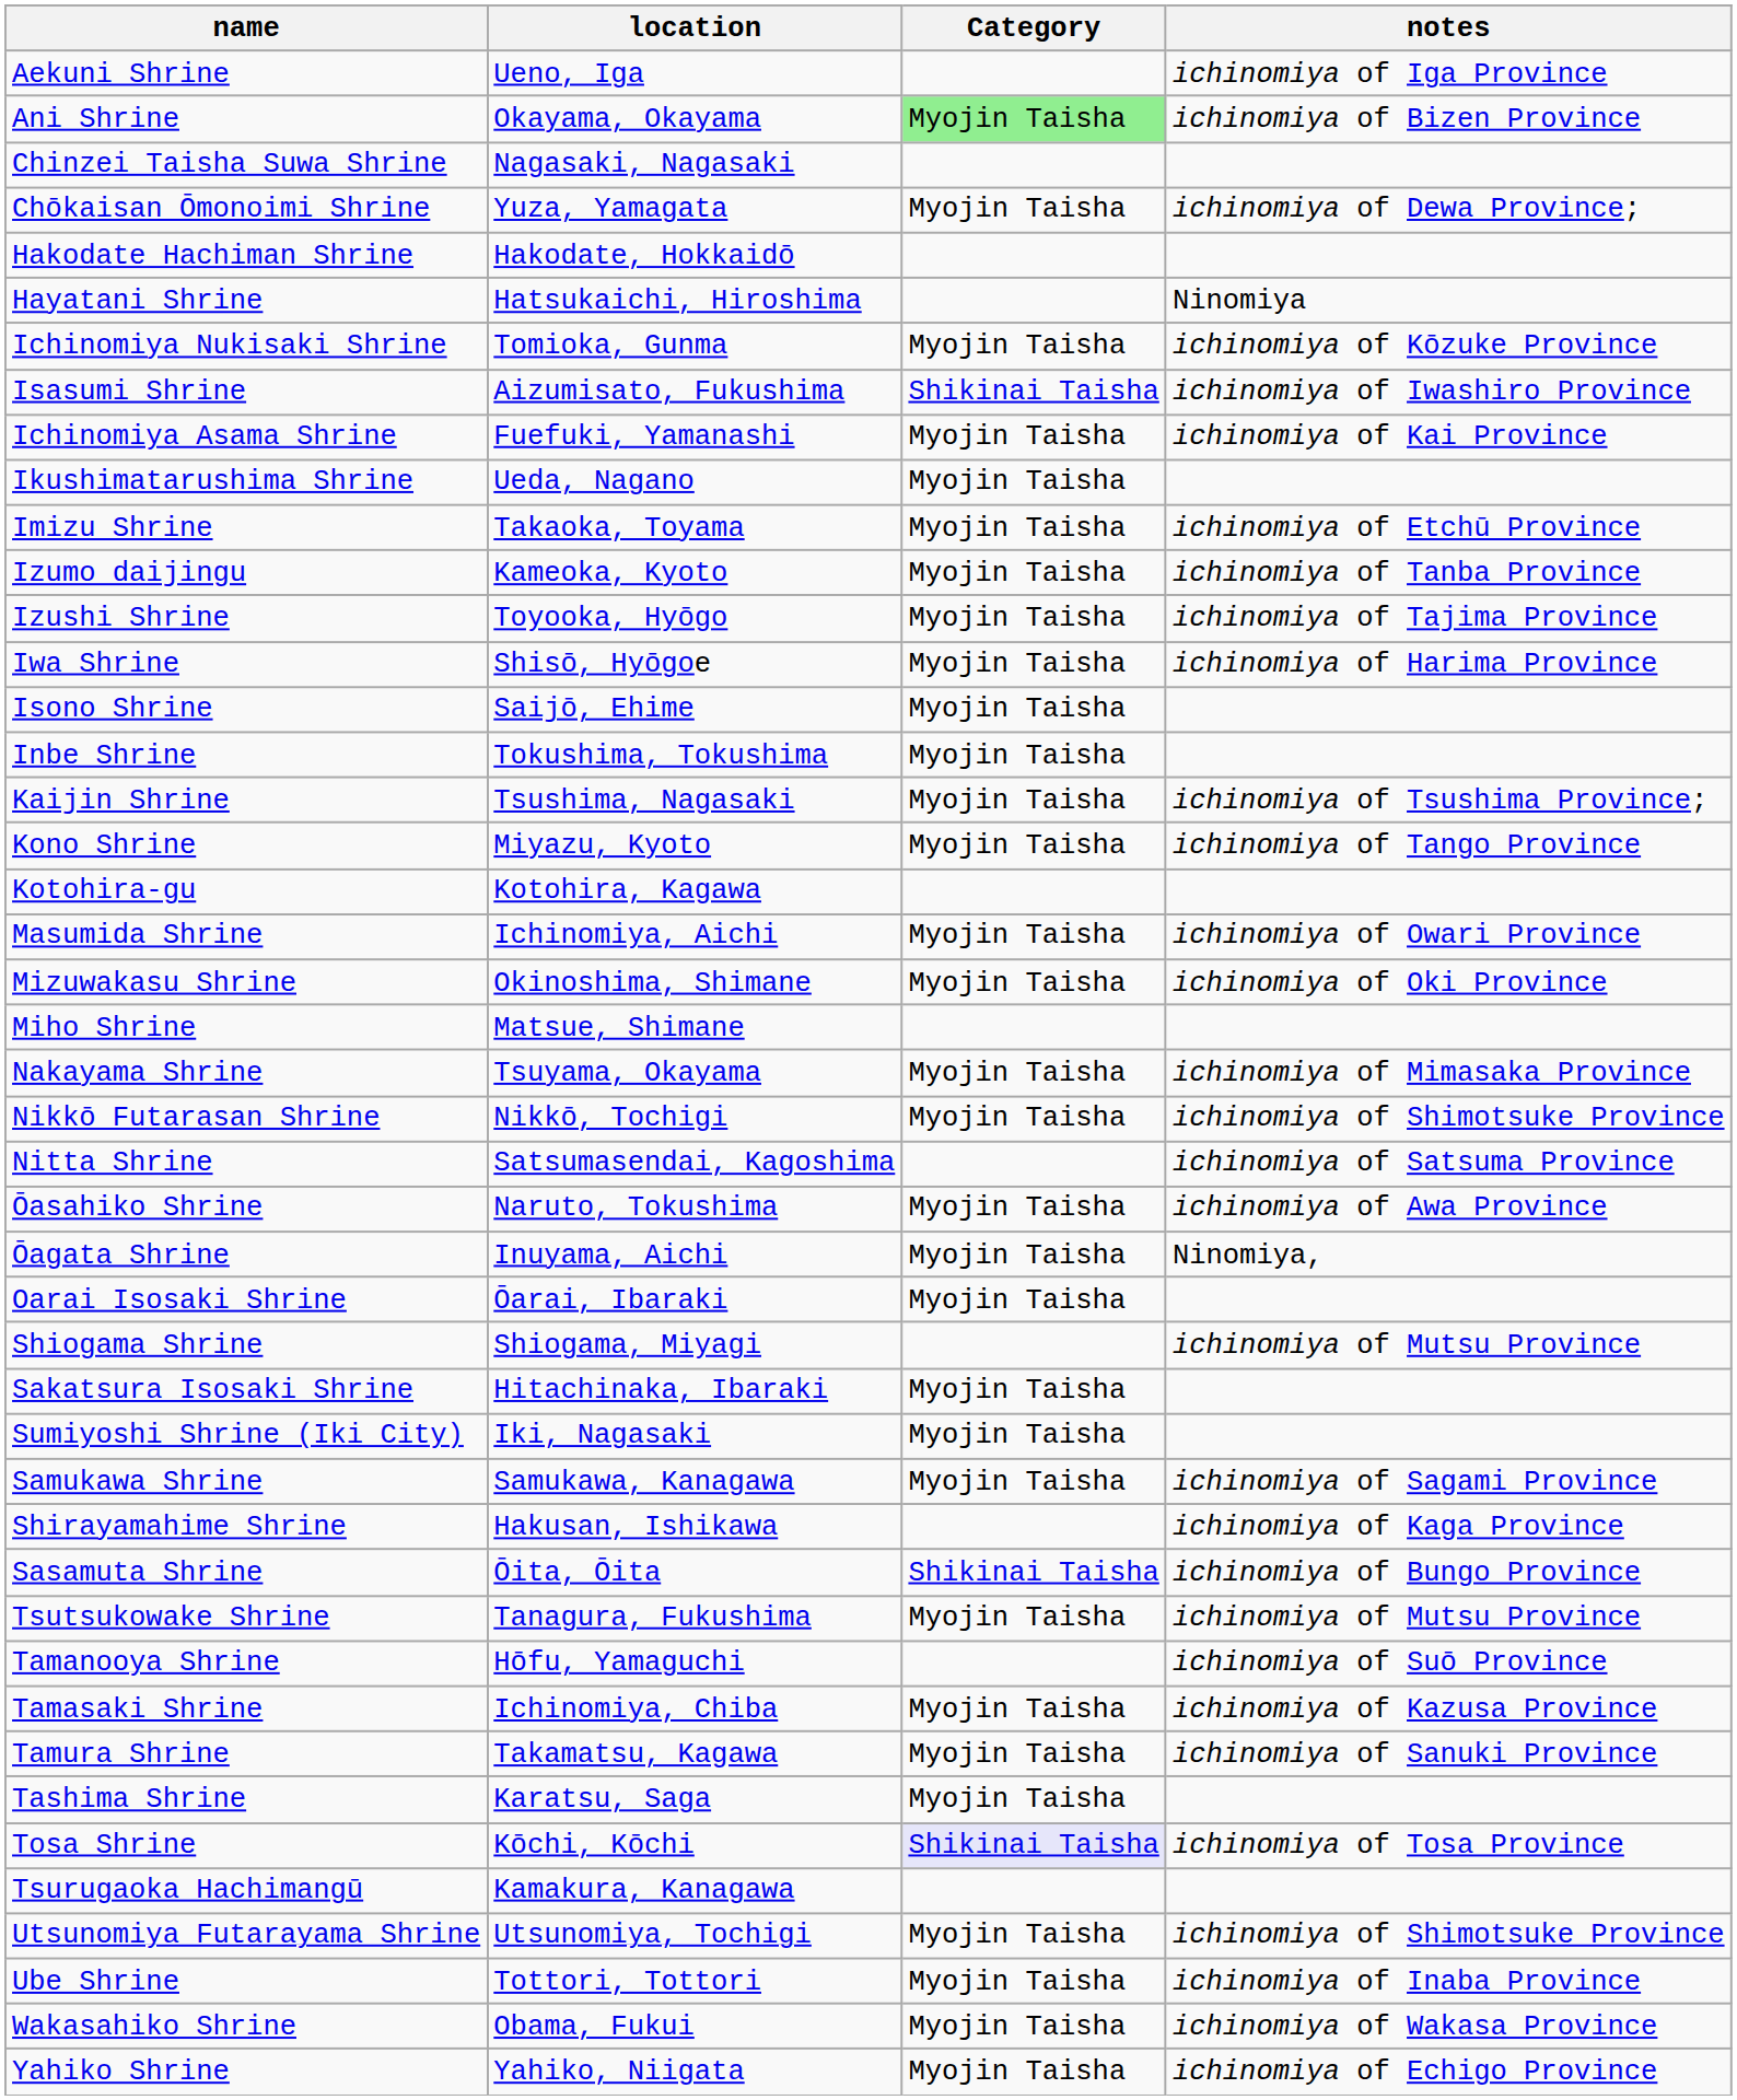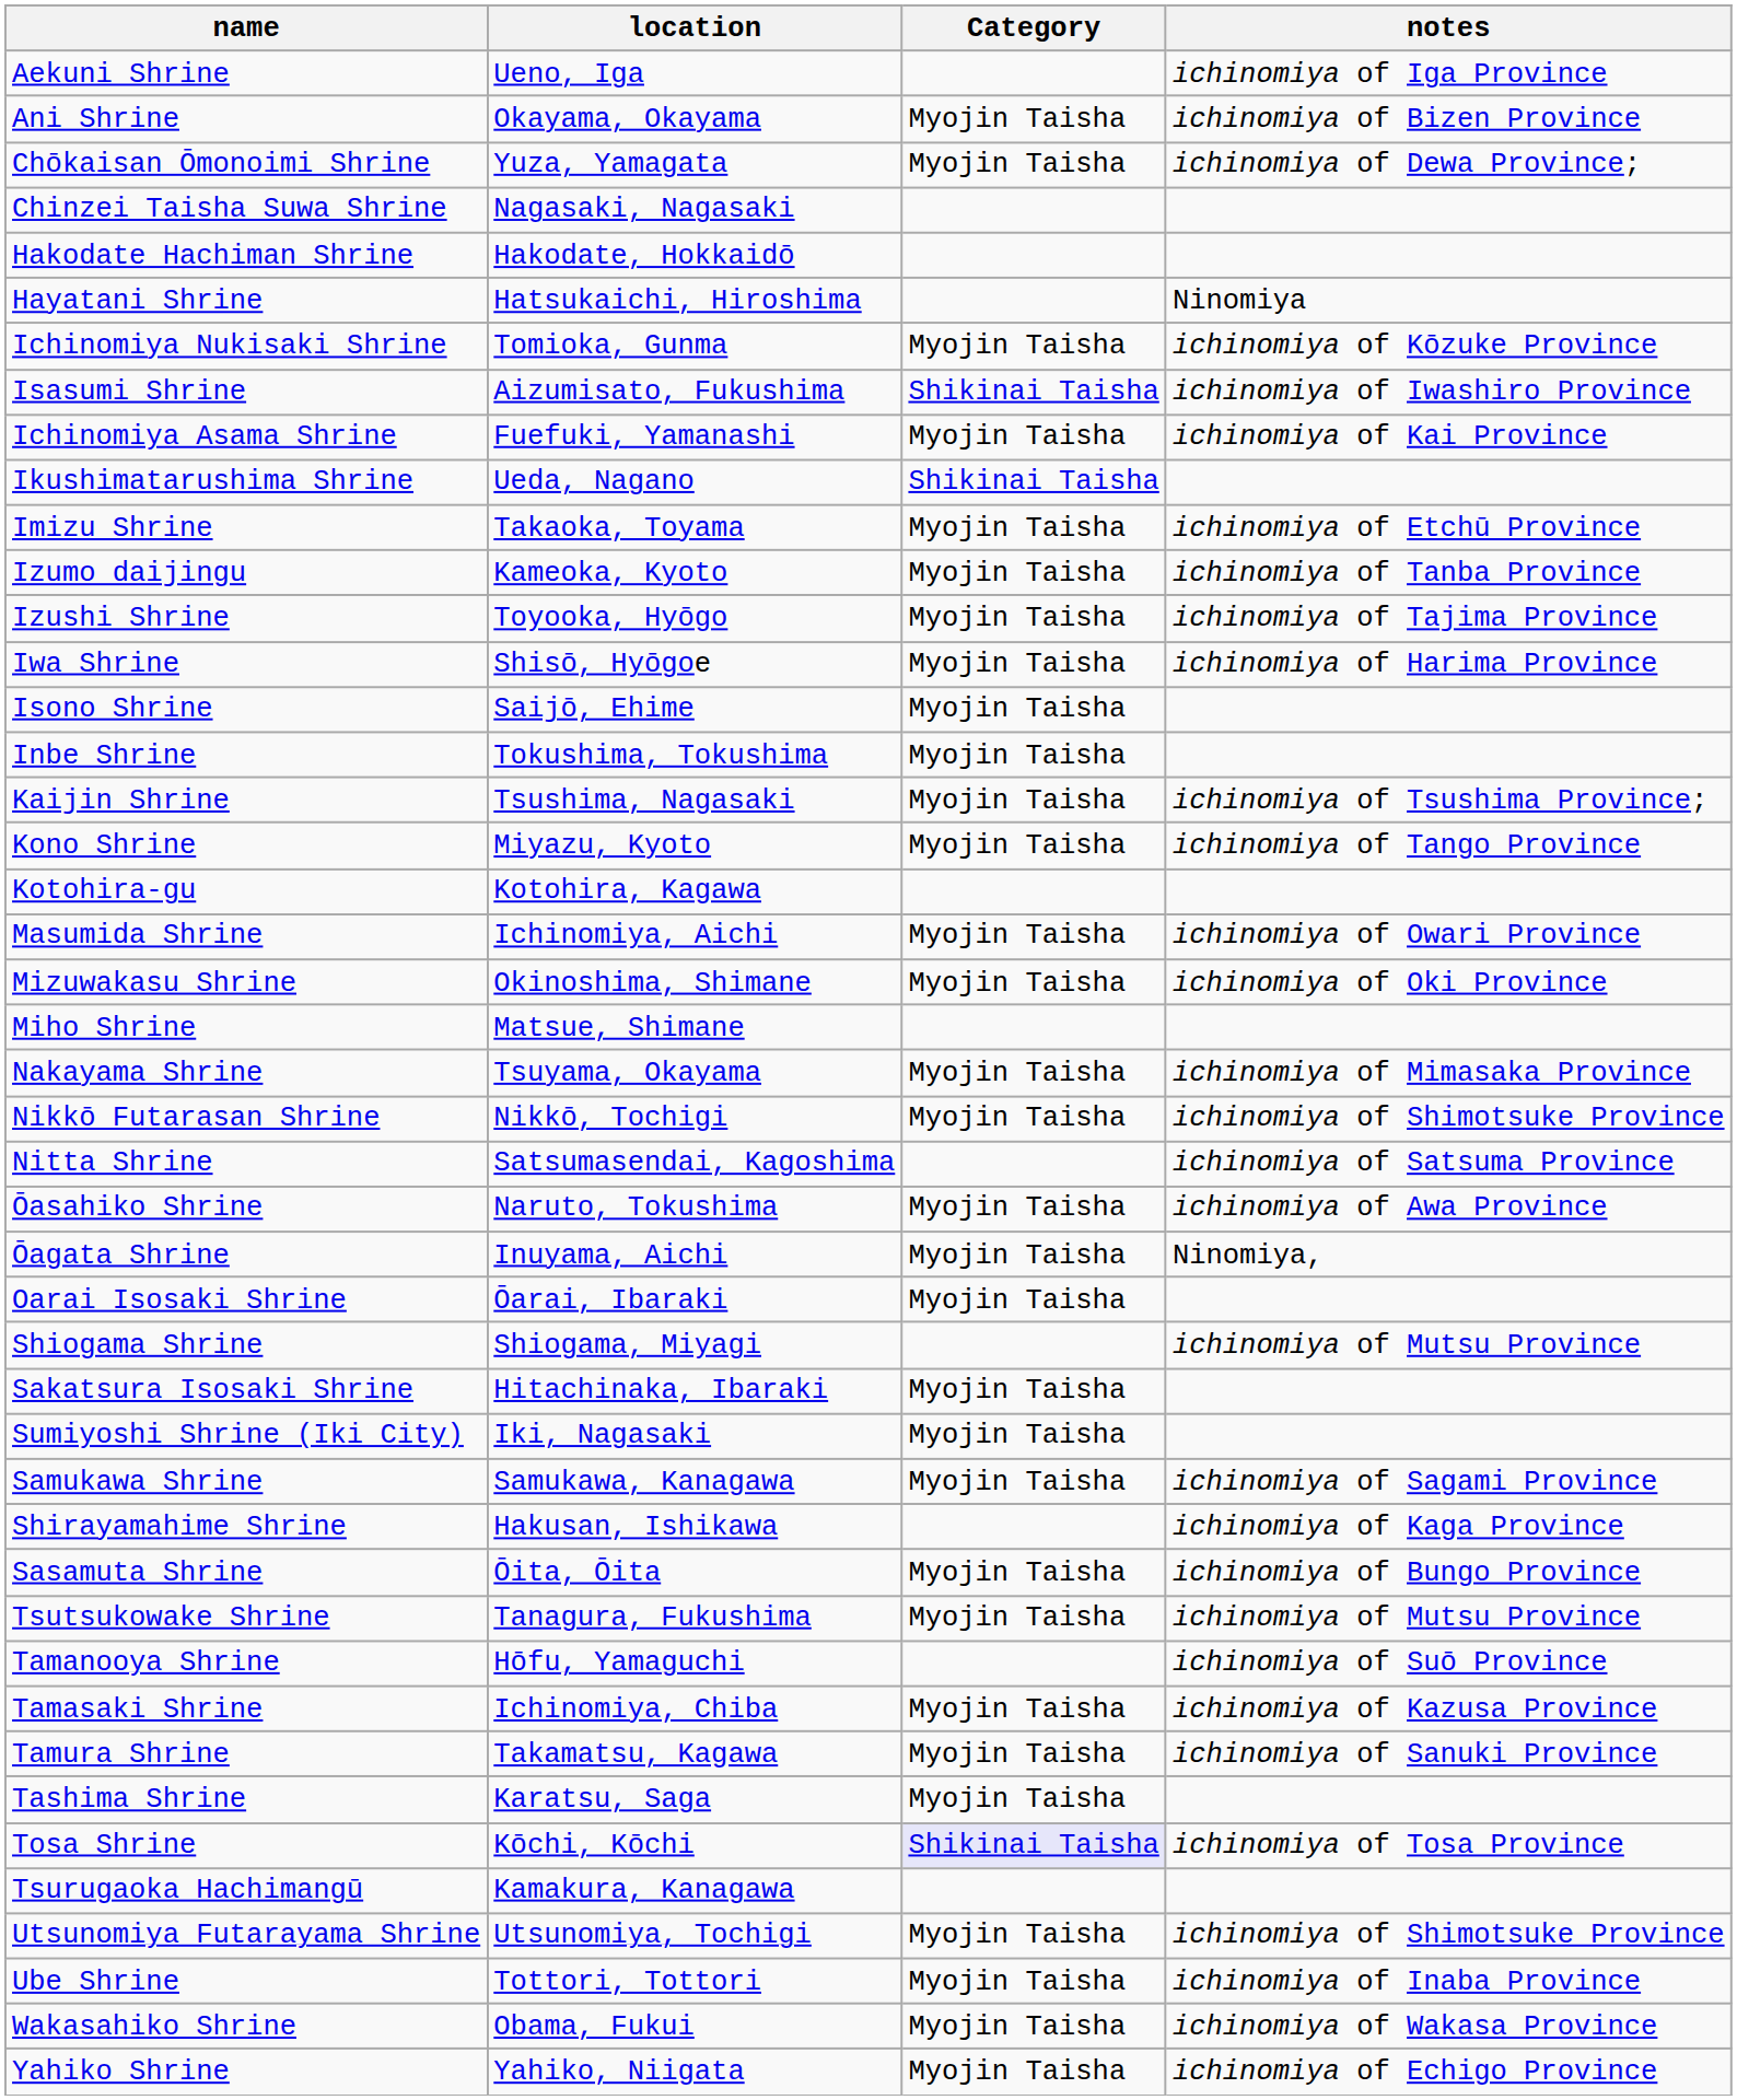 <table class="wikitable">
 <tr>
 <th>name</th>
 <th>location</th>
 <th>Category</th>
 <th>notes</th>
 </tr>
 <tr>
 <td><a href='#'>Aekuni Shrine</a></td>
 <td><a href='#'>Ueno, Iga</a></td>
 <td></td>
 <td><em>ichinomiya</em> of <a href='#'>Iga Province</a></td>
 </tr>
 <tr>
 <td><a href='#'>Ani Shrine</a></td>
 <td><a href='#'>Okayama, Okayama</a></td>
-<td style="background: lightgreen;">Myojin Taisha</td>
+<td>Myojin Taisha</td>
 <td><em>ichinomiya</em> of <a href='#'>Bizen Province</a></td>
+</tr>
+<tr>
+<td><a href='#'>Chōkaisan Ōmonoimi Shrine</a></td>
+<td><a href='#'>Yuza, Yamagata</a></td>
+<td>Myojin Taisha</td>
+<td><em>ichinomiya</em> of <a href='#'>Dewa Province</a>;</td>
 </tr>
 <tr>
 <td><a href='#'>Chinzei Taisha Suwa Shrine</a></td>
 <td><a href='#'>Nagasaki, Nagasaki</a></td>
 <td></td>
 <td></td>
-</tr>
-<tr>
-<td><a href='#'>Chōkaisan Ōmonoimi Shrine</a></td>
-<td><a href='#'>Yuza, Yamagata</a></td>
-<td>Myojin Taisha</td>
-<td><em>ichinomiya</em> of <a href='#'>Dewa Province</a>;</td>
 </tr>
 <tr>
 <td><a href='#'>Hakodate Hachiman Shrine</a></td>
 <td><a href='#'>Hakodate, Hokkaidō</a></td>
 <td></td>
 <td></td>
 </tr>
 <tr>
 <td><a href='#'>Hayatani Shrine</a></td>
 <td><a href='#'>Hatsukaichi, Hiroshima</a></td>
 <td></td>
 <td>Ninomiya</td>
 </tr>
 <tr>
 <td><a href='#'>Ichinomiya Nukisaki Shrine</a></td>
 <td><a href='#'>Tomioka, Gunma</a></td>
 <td>Myojin Taisha</td>
 <td><em>ichinomiya</em> of <a href='#'>Kōzuke Province</a></td>
 </tr>
 <tr>
 <td><a href='#'>Isasumi Shrine</a></td>
 <td><a href='#'>Aizumisato, Fukushima</a></td>
 <td><a href='#'>Shikinai Taisha</a></td>
 <td><em>ichinomiya</em> of <a href='#'>Iwashiro Province</a></td>
 </tr>
 <tr>
 <td><a href='#'>Ichinomiya Asama Shrine</a></td>
 <td><a href='#'>Fuefuki, Yamanashi</a></td>
 <td>Myojin Taisha</td>
 <td><em>ichinomiya</em> of <a href='#'>Kai Province</a></td>
 </tr>
 <tr>
 <td><a href='#'>Ikushimatarushima Shrine</a></td>
 <td><a href='#'>Ueda, Nagano</a></td>
-<td>Myojin Taisha</td>
+<td><a href='#'>Shikinai Taisha</a></td>
 <td></td>
 </tr>
 <tr>
 <td><a href='#'>Imizu Shrine</a></td>
 <td><a href='#'>Takaoka, Toyama</a></td>
 <td>Myojin Taisha</td>
 <td><em>ichinomiya</em> of <a href='#'>Etchū Province</a></td>
 </tr>
 <tr>
 <td><a href='#'>Izumo daijingu</a></td>
 <td><a href='#'>Kameoka, Kyoto</a></td>
 <td>Myojin Taisha</td>
 <td><em>ichinomiya</em> of <a href='#'>Tanba Province</a></td>
 </tr>
 <tr>
 <td><a href='#'>Izushi Shrine</a></td>
 <td><a href='#'>Toyooka, Hyōgo</a></td>
 <td>Myojin Taisha</td>
 <td><em>ichinomiya</em> of <a href='#'>Tajima Province</a></td>
 </tr>
 <tr>
 <td><a href='#'>Iwa Shrine</a></td>
 <td><a href='#'>Shisō, Hyōgo</a>e</td>
 <td>Myojin Taisha</td>
 <td><em>ichinomiya</em> of <a href='#'>Harima Province</a></td>
 </tr>
 <tr>
 <td><a href='#'>Isono Shrine</a></td>
 <td><a href='#'>Saijō, Ehime</a></td>
 <td>Myojin Taisha</td>
 <td></td>
 </tr>
 <tr>
 <td><a href='#'>Inbe Shrine</a></td>
 <td><a href='#'>Tokushima, Tokushima</a></td>
 <td>Myojin Taisha</td>
 <td></td>
 </tr>
 <tr>
 <td><a href='#'>Kaijin Shrine</a></td>
 <td><a href='#'>Tsushima, Nagasaki</a></td>
 <td>Myojin Taisha</td>
 <td><em>ichinomiya</em> of <a href='#'>Tsushima Province</a>;</td>
 </tr>
 <tr>
 <td><a href='#'>Kono Shrine</a></td>
 <td><a href='#'>Miyazu, Kyoto</a></td>
 <td>Myojin Taisha</td>
 <td><em>ichinomiya</em> of <a href='#'>Tango Province</a></td>
 </tr>
 <tr>
 <td><a href='#'>Kotohira-gu</a></td>
 <td><a href='#'>Kotohira, Kagawa</a></td>
 <td></td>
 <td></td>
 </tr>
 <tr>
 <td><a href='#'>Masumida Shrine</a></td>
 <td><a href='#'>Ichinomiya, Aichi</a></td>
 <td>Myojin Taisha</td>
 <td><em>ichinomiya</em> of <a href='#'>Owari Province</a></td>
 </tr>
 <tr>
 <td><a href='#'>Mizuwakasu Shrine</a></td>
 <td><a href='#'>Okinoshima, Shimane</a></td>
 <td>Myojin Taisha</td>
 <td><em>ichinomiya</em> of <a href='#'>Oki Province</a></td>
 </tr>
 <tr>
 <td><a href='#'>Miho Shrine</a></td>
 <td><a href='#'>Matsue, Shimane</a></td>
 <td></td>
 <td></td>
 </tr>
 <tr>
 <td><a href='#'>Nakayama Shrine</a></td>
 <td><a href='#'>Tsuyama, Okayama</a></td>
 <td>Myojin Taisha</td>
 <td><em>ichinomiya</em> of <a href='#'>Mimasaka Province</a></td>
 </tr>
 <tr>
 <td><a href='#'>Nikkō Futarasan Shrine</a></td>
 <td><a href='#'>Nikkō, Tochigi</a></td>
 <td>Myojin Taisha</td>
 <td><em>ichinomiya</em> of <a href='#'>Shimotsuke Province</a></td>
 </tr>
 <tr>
 <td><a href='#'>Nitta Shrine</a></td>
 <td><a href='#'>Satsumasendai, Kagoshima</a></td>
 <td></td>
 <td><em>ichinomiya</em> of <a href='#'>Satsuma Province</a></td>
 </tr>
 <tr>
 <td><a href='#'>Ōasahiko Shrine</a></td>
 <td><a href='#'>Naruto, Tokushima</a></td>
 <td>Myojin Taisha</td>
 <td><em>ichinomiya</em> of <a href='#'>Awa Province</a></td>
 </tr>
 <tr>
 <td><a href='#'>Ōagata Shrine</a></td>
 <td><a href='#'>Inuyama, Aichi</a></td>
 <td>Myojin Taisha</td>
 <td>Ninomiya,</td>
 </tr>
 <tr>
 <td><a href='#'>Oarai Isosaki Shrine</a></td>
 <td><a href='#'>Ōarai, Ibaraki</a></td>
 <td>Myojin Taisha</td>
 <td></td>
 </tr>
 <tr>
 <td><a href='#'>Shiogama Shrine</a></td>
 <td><a href='#'>Shiogama, Miyagi</a></td>
 <td></td>
 <td><em>ichinomiya</em> of <a href='#'>Mutsu Province</a></td>
 </tr>
 <tr>
 <td><a href='#'>Sakatsura Isosaki Shrine</a></td>
 <td><a href='#'>Hitachinaka, Ibaraki</a></td>
 <td>Myojin Taisha</td>
 <td></td>
 </tr>
 <tr>
 <td><a href='#'>Sumiyoshi Shrine (Iki City)</a></td>
 <td><a href='#'>Iki, Nagasaki</a></td>
 <td>Myojin Taisha</td>
 <td></td>
 </tr>
 <tr>
 <td><a href='#'>Samukawa Shrine</a></td>
 <td><a href='#'>Samukawa, Kanagawa</a></td>
 <td>Myojin Taisha</td>
 <td><em>ichinomiya</em> of <a href='#'>Sagami Province</a></td>
 </tr>
 <tr>
 <td><a href='#'>Shirayamahime Shrine</a></td>
 <td><a href='#'>Hakusan, Ishikawa</a></td>
 <td></td>
 <td><em>ichinomiya</em> of <a href='#'>Kaga Province</a></td>
 </tr>
 <tr>
 <td><a href='#'>Sasamuta Shrine</a></td>
 <td><a href='#'>Ōita, Ōita</a></td>
-<td><a href='#'>Shikinai Taisha</a></td>
+<td>Myojin Taisha</td>
 <td><em>ichinomiya</em> of <a href='#'>Bungo Province</a></td>
 </tr>
 <tr>
 <td><a href='#'>Tsutsukowake Shrine</a></td>
 <td><a href='#'>Tanagura, Fukushima</a></td>
 <td>Myojin Taisha</td>
 <td><em>ichinomiya</em> of <a href='#'>Mutsu Province</a></td>
 </tr>
 <tr>
 <td><a href='#'>Tamanooya Shrine</a></td>
 <td><a href='#'>Hōfu, Yamaguchi</a></td>
 <td></td>
 <td><em>ichinomiya</em> of <a href='#'>Suō Province</a></td>
 </tr>
 <tr>
 <td><a href='#'>Tamasaki Shrine</a></td>
 <td><a href='#'>Ichinomiya, Chiba</a></td>
 <td>Myojin Taisha</td>
 <td><em>ichinomiya</em> of <a href='#'>Kazusa Province</a></td>
 </tr>
 <tr>
 <td><a href='#'>Tamura Shrine</a></td>
 <td><a href='#'>Takamatsu, Kagawa</a></td>
 <td>Myojin Taisha</td>
 <td><em>ichinomiya</em> of <a href='#'>Sanuki Province</a></td>
 </tr>
 <tr>
 <td><a href='#'>Tashima Shrine</a></td>
 <td><a href='#'>Karatsu, Saga</a></td>
 <td>Myojin Taisha</td>
 <td></td>
 </tr>
 <tr>
 <td><a href='#'>Tosa Shrine</a></td>
 <td><a href='#'>Kōchi, Kōchi</a></td>
 <td style="background: lavender;"><a href='#'>Shikinai Taisha</a></td>
 <td><em>ichinomiya</em> of <a href='#'>Tosa Province</a></td>
 </tr>
 <tr>
 <td><a href='#'>Tsurugaoka Hachimangū</a></td>
 <td><a href='#'>Kamakura, Kanagawa</a></td>
 <td></td>
 <td></td>
 </tr>
 <tr>
 <td><a href='#'>Utsunomiya Futarayama Shrine</a></td>
 <td><a href='#'>Utsunomiya, Tochigi</a></td>
 <td>Myojin Taisha</td>
 <td><em>ichinomiya</em> of <a href='#'>Shimotsuke Province</a></td>
 </tr>
 <tr>
 <td><a href='#'>Ube Shrine</a></td>
 <td><a href='#'>Tottori, Tottori</a></td>
 <td>Myojin Taisha</td>
 <td><em>ichinomiya</em> of <a href='#'>Inaba Province</a></td>
 </tr>
 <tr>
 <td><a href='#'>Wakasahiko Shrine</a></td>
 <td><a href='#'>Obama, Fukui</a></td>
 <td>Myojin Taisha</td>
 <td><em>ichinomiya</em> of <a href='#'>Wakasa Province</a></td>
 </tr>
 <tr>
 <td><a href='#'>Yahiko Shrine</a></td>
 <td><a href='#'>Yahiko, Niigata</a></td>
 <td>Myojin Taisha</td>
 <td><em>ichinomiya</em> of <a href='#'>Echigo Province</a></td>
 </tr>
 </table>
